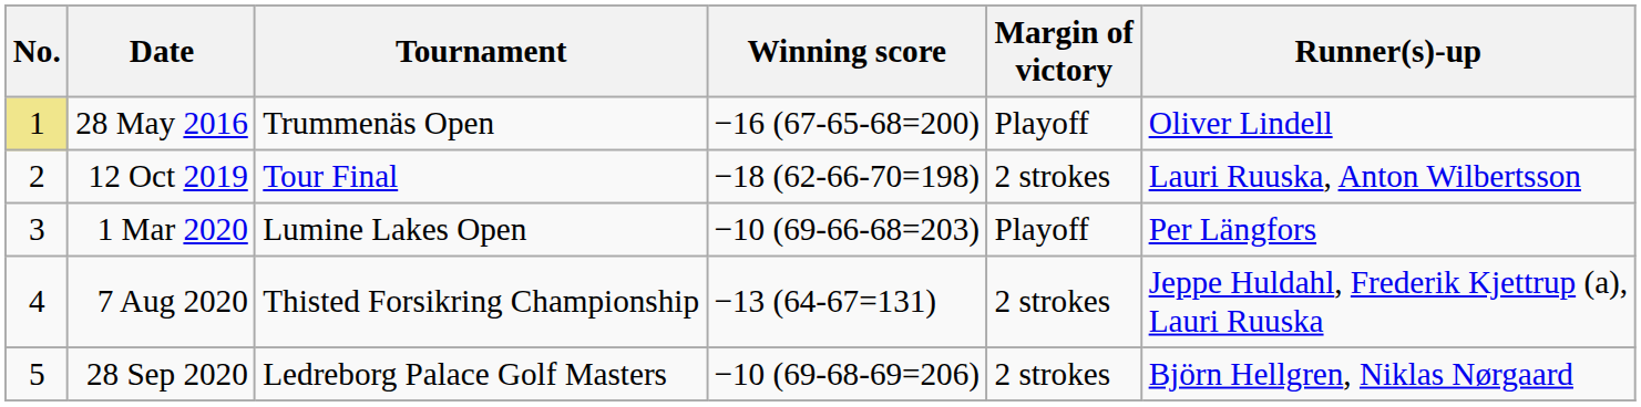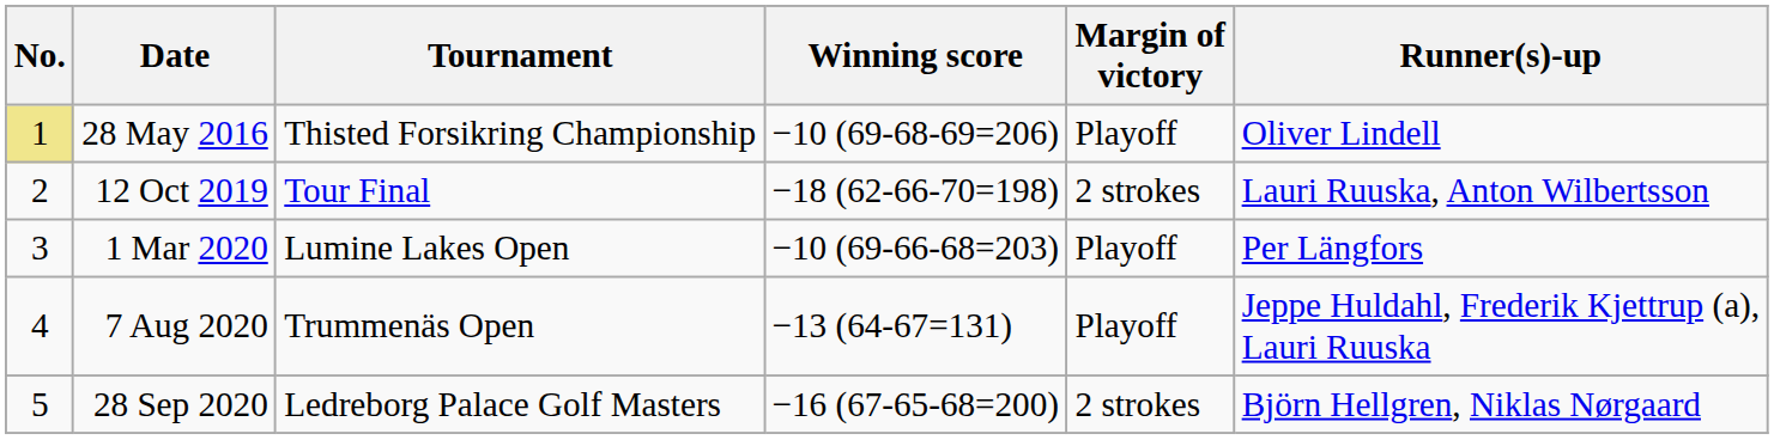 <table class="wikitable" style="font-size:95%;">
 <tr>
 <th>No.</th>
 <th>Date</th>
 <th>Tournament</th>
 <th>Winning score</th>
 <th>Margin of<br>victory</th>
 <th>Runner(s)-up</th>
 </tr>
 <tr>
 <td align=center style="background: khaki;">1</td>
 <td align=right>28 May <a href='#'>2016</a></td>
-<td>Trummenäs Open</td>
-<td>−16 (67-65-68=200)</td>
+<td>Thisted Forsikring Championship</td>
+<td>−10 (69-68-69=206)</td>
 <td>Playoff</td>
 <td> <a href='#'>Oliver Lindell</a></td>
 </tr>
 <tr>
 <td align=center>2</td>
 <td align=right>12 Oct <a href='#'>2019</a></td>
 <td><a href='#'>Tour Final</a></td>
 <td>−18 (62-66-70=198)</td>
 <td>2 strokes</td>
 <td> <a href='#'>Lauri Ruuska</a>,  <a href='#'>Anton Wilbertsson</a></td>
 </tr>
 <tr>
 <td align=center>3</td>
 <td align=right>1 Mar <a href='#'>2020</a></td>
 <td>Lumine Lakes Open</td>
 <td>−10 (69-66-68=203)</td>
 <td>Playoff</td>
 <td> <a href='#'>Per Längfors</a></td>
 </tr>
 <tr>
 <td align=center>4</td>
 <td align=right>7 Aug 2020</td>
-<td>Thisted Forsikring Championship</td>
+<td>Trummenäs Open</td>
 <td>−13 (64-67=131)</td>
-<td>2 strokes</td>
+<td>Playoff</td>
 <td> <a href='#'>Jeppe Huldahl</a>,  <a href='#'>Frederik Kjettrup</a> (a),<br> <a href='#'>Lauri Ruuska</a></td>
 </tr>
 <tr>
 <td align=center>5</td>
 <td align=right>28 Sep 2020</td>
 <td>Ledreborg Palace Golf Masters</td>
-<td>−10 (69-68-69=206)</td>
+<td>−16 (67-65-68=200)</td>
 <td>2 strokes</td>
 <td> <a href='#'>Björn Hellgren</a>,  <a href='#'>Niklas Nørgaard</a></td>
 </tr>
 </table>
